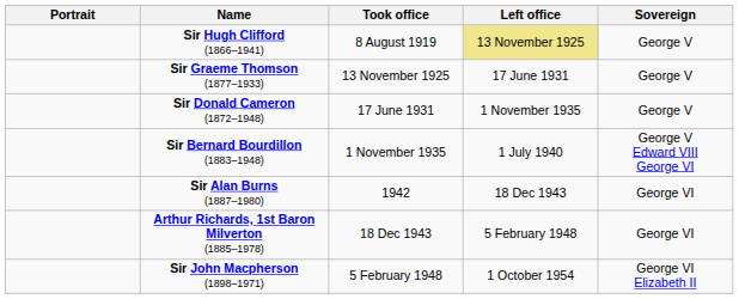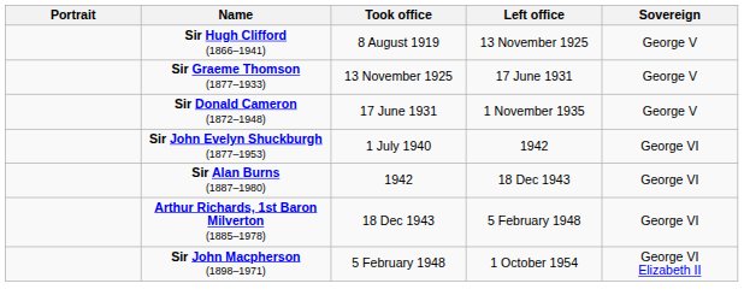 <table class="wikitable" style="text-align:center" width="73%">
 <tr>
 <th width=10%>Portrait</th>
 <th width=14%>Name</th>
 <th width=10%>Took office</th>
 <th width=10%>Left office</th>
 <th width=10%>Sovereign</th>
 </tr>
 <tr>
 <td></td>
 <td><strong>Sir <a href='#'>Hugh Clifford</a></strong><br><small>(1866–1941)</small></td>
 <td>8 August 1919</td>
-<td style="background: khaki;">13 November 1925</td>
+<td>13 November 1925</td>
 <td>George V</td>
 </tr>
 <tr>
 <td></td>
 <td><strong>Sir <a href='#'>Graeme Thomson</a></strong><br><small>(1877–1933)</small></td>
 <td>13 November 1925</td>
 <td>17 June 1931</td>
 <td>George V</td>
 </tr>
 <tr>
 <td></td>
 <td><strong>Sir <a href='#'>Donald Cameron</a></strong><br><small>(1872–1948)</small></td>
 <td>17 June 1931</td>
 <td>1 November 1935</td>
 <td>George V</td>
 </tr>
 <tr>
 <td></td>
-<td><strong>Sir <a href='#'>Bernard Bourdillon</a></strong><br><small>(1883–1948)</small></td>
-<td>1 November 1935</td>
+<td><strong>Sir <a href='#'>John Evelyn Shuckburgh</a> </strong><br><small>(1877–1953)</small></td>
 <td>1 July 1940</td>
-<td>George V<br><a href='#'>Edward VIII</a><br><a href='#'>George VI</a></td>
+<td>1942</td>
+<td>George VI</td>
 </tr>
 <tr>
 <td></td>
 <td><strong>Sir <a href='#'>Alan Burns</a></strong><br><small>(1887–1980)</small></td>
 <td>1942</td>
 <td>18 Dec 1943</td>
 <td>George VI</td>
 </tr>
 <tr>
 <td></td>
 <td><strong><a href='#'>Arthur Richards, 1st Baron Milverton</a></strong><br><small>(1885–1978)</small></td>
 <td>18 Dec 1943</td>
 <td>5 February 1948</td>
 <td>George VI</td>
 </tr>
 <tr>
 <td></td>
 <td><strong>Sir <a href='#'>John Macpherson</a></strong><br><small>(1898–1971)</small></td>
 <td>5 February 1948</td>
 <td>1 October 1954</td>
 <td>George VI<br><a href='#'>Elizabeth II</a></td>
 </tr>
 </table>
